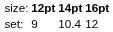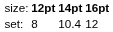 <table style="margin-left:40px;">
 <tr>
 <td>size:</td>
 <td><strong>12pt</strong></td>
 <td><strong>14pt</strong></td>
 <td><strong>16pt</strong></td>
 </tr>
 <tr>
 <td>set:</td>
-<td>9</td>
+<td>8</td>
 <td>10.4</td>
 <td>12</td>
 </tr>
 </table>
